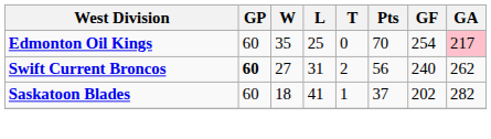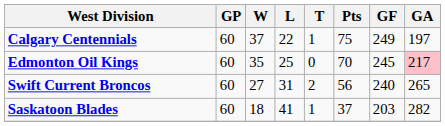 <table class="wikitable">
 <tr>
 <th width="45%">West Division</th>
 <th width="6.25%">GP</th>
 <th width="6.25%">W</th>
 <th width="6.25%">L</th>
 <th width="6.25%">T</th>
 <th width="7.5%">Pts</th>
 <th width="7.5%">GF</th>
 <th width="7.5%">GA</th>
 </tr>
 <tr>
+<td><strong><a href='#'>Calgary Centennials</a></strong></td>
+<td>60</td>
+<td>37</td>
+<td>22</td>
+<td>1</td>
+<td>75</td>
+<td>249</td>
+<td>197</td>
+</tr>
+<tr>
 <td><strong><a href='#'>Edmonton Oil Kings</a></strong></td>
 <td>60</td>
 <td>35</td>
 <td>25</td>
 <td>0</td>
 <td>70</td>
-<td>254</td>
+<td>245</td>
 <td style="background: pink;">217</td>
 </tr>
 <tr>
 <td><strong><a href='#'>Swift Current Broncos</a></strong></td>
-<td><strong>60</strong></td>
+<td>60</td>
 <td>27</td>
 <td>31</td>
 <td>2</td>
 <td>56</td>
 <td>240</td>
-<td>262</td>
+<td>265</td>
 </tr>
 <tr>
 <td><strong><a href='#'>Saskatoon Blades</a></strong></td>
 <td>60</td>
 <td>18</td>
 <td>41</td>
 <td>1</td>
 <td>37</td>
-<td>202</td>
+<td>203</td>
 <td>282</td>
 </tr>
 <tr>
 </tr>
 </table>
